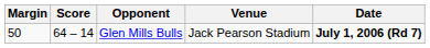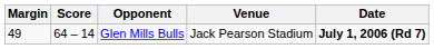 <table class="wikitable" style="text-align:left;">
 <tr>
 <th>Margin</th>
 <th>Score</th>
 <th>Opponent</th>
 <th>Venue</th>
 <th>Date</th>
 </tr>
 <tr>
-<td>50</td>
+<td>49</td>
 <td>64 – 14</td>
 <td><a href='#'>Glen Mills Bulls</a></td>
 <td>Jack Pearson Stadium</td>
 <td><strong>July 1, 2006 (Rd 7)</strong></td>
 </tr>
 </table>
